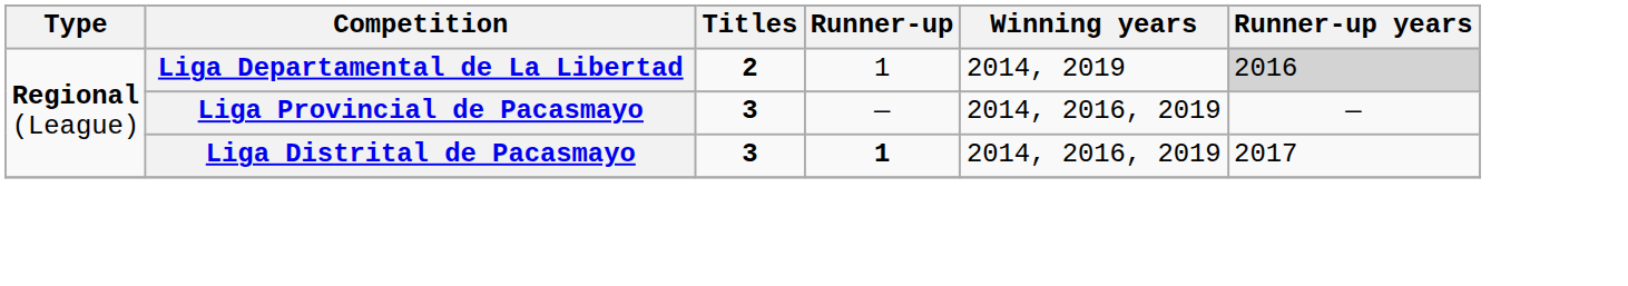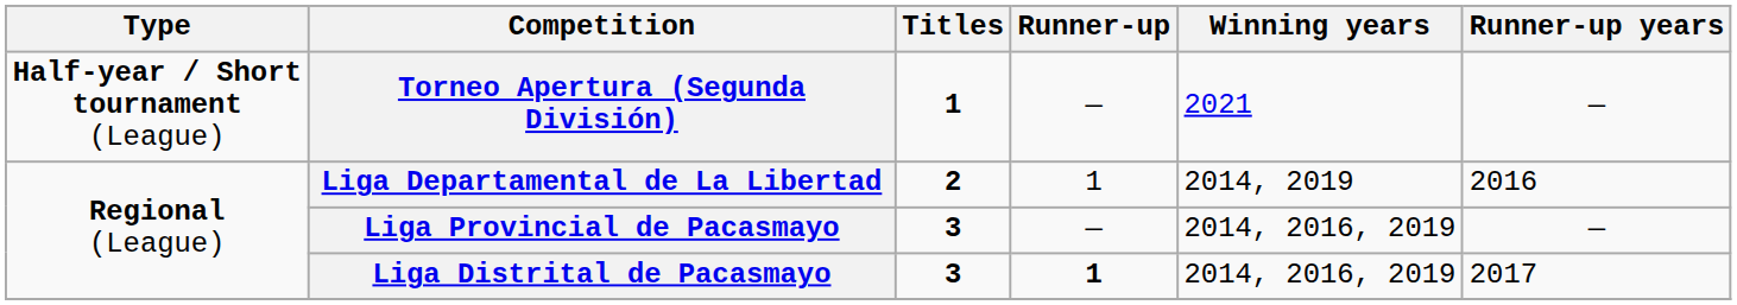 <table class="wikitable plainrowheaders" style="font-size:95%; text-align:center;">
 <tr>
 <th>Type</th>
 <th width=250px>Competition</th>
 <th>Titles</th>
 <th>Runner-up</th>
 <th>Winning years</th>
 <th>Runner-up years</th>
 </tr>
 <tr>
+<td rowspan=1><strong>Half-year / Short<br>tournament</strong><br>(League)</td>
+<th scope=col><a href='#'>Torneo Apertura (Segunda División)</a></th>
+<td><strong>1</strong></td>
+<td style="text-align:center;">—</td>
+<td align="left"><a href='#'>2021</a></td>
+<td style="text-align:center;">—</td>
+</tr>
+<tr>
 <td rowspan=3><strong>Regional</strong><br>(League)</td>
 <th scope=col><a href='#'>Liga Departamental de La Libertad</a></th>
 <td><strong>2</strong></td>
 <td>1</td>
 <td align="left">2014, 2019</td>
-<td align="left" style="background: lightgrey;">2016</td>
+<td align="left">2016</td>
 </tr>
 <tr>
 <th scope=col><a href='#'>Liga Provincial de Pacasmayo</a></th>
 <td><strong>3</strong></td>
 <td style="text-align:center;">—</td>
 <td align="left">2014, 2016, 2019</td>
 <td style="text-align:center;">—</td>
 </tr>
 <tr>
 <th scope=col><a href='#'>Liga Distrital de Pacasmayo</a></th>
 <td><strong>3</strong></td>
 <td><strong>1</strong></td>
 <td align="left">2014, 2016, 2019</td>
 <td align="left">2017</td>
 </tr>
 <tr>
 </tr>
 </table>
